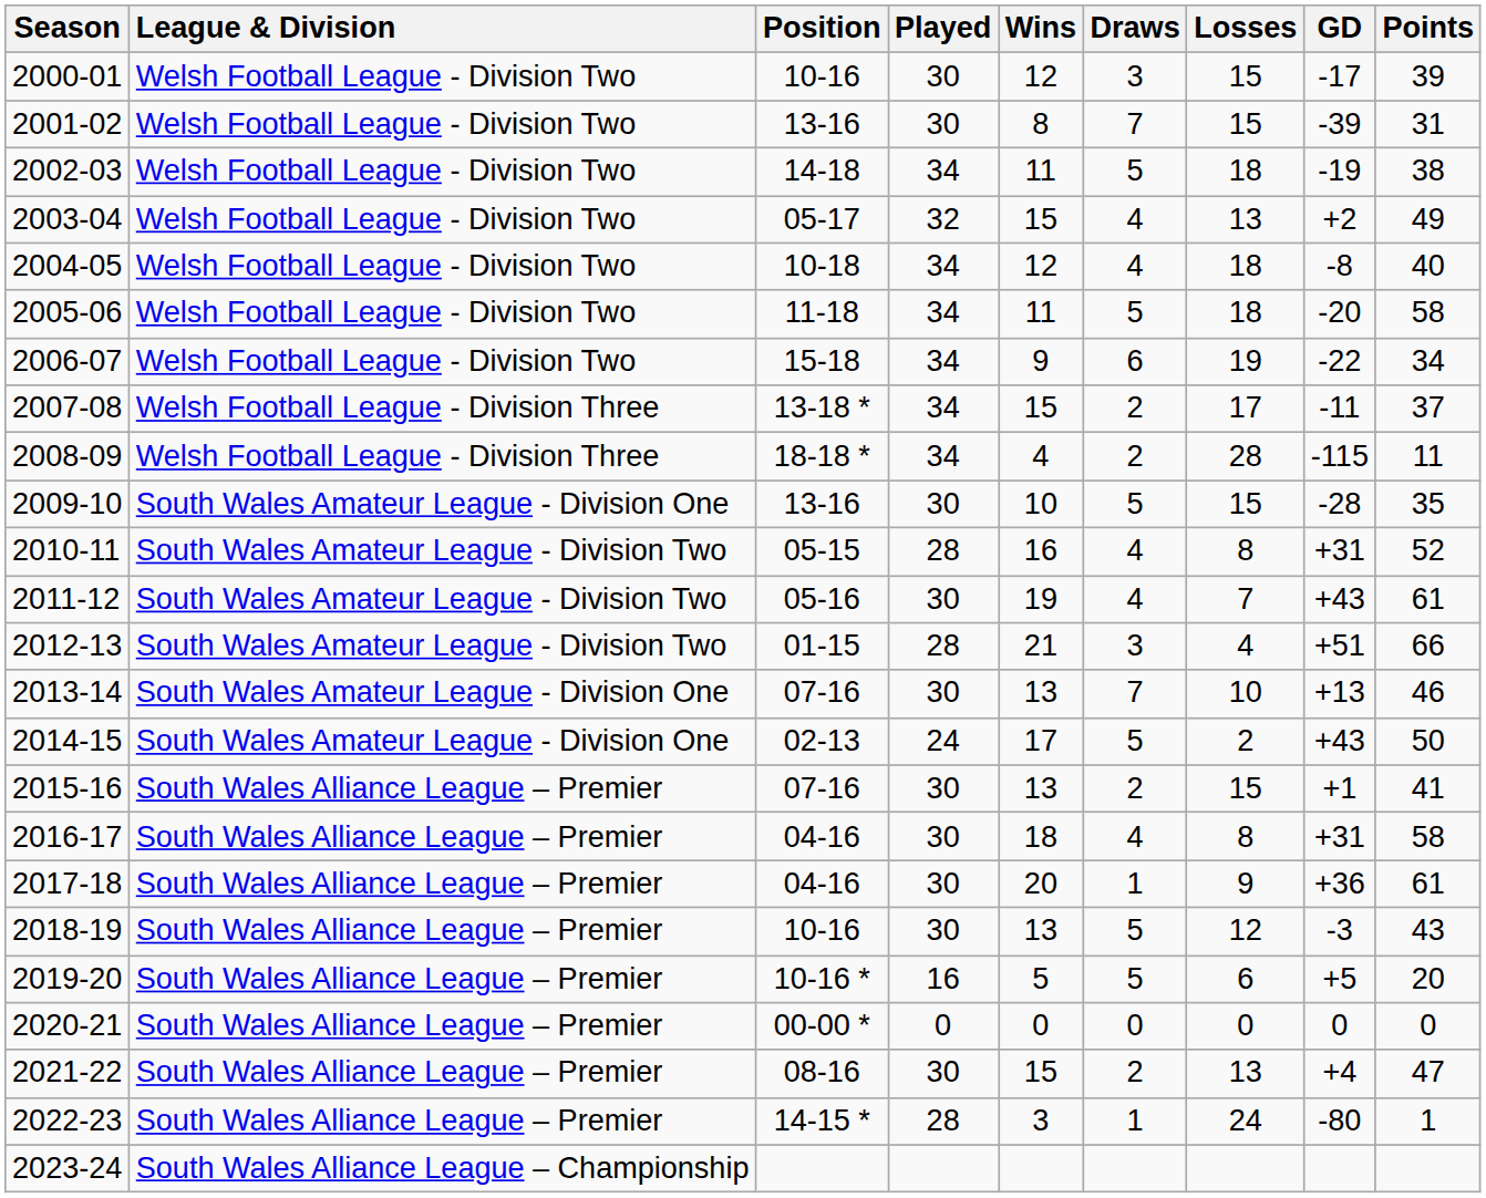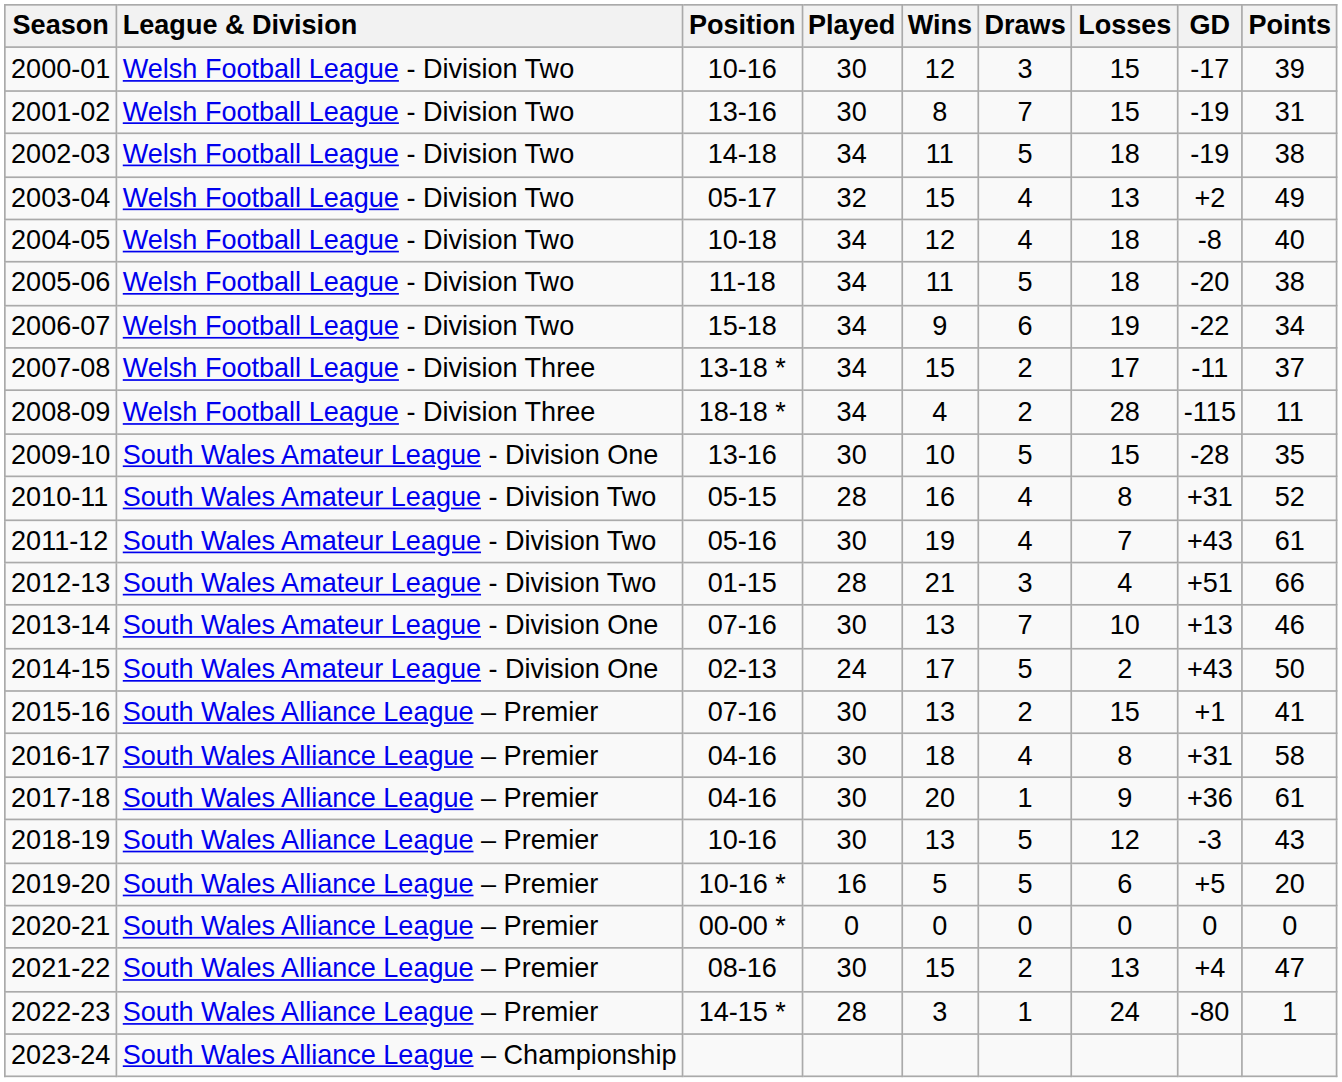 <table class="wikitable">
 <tr>
 <th>Season</th>
 <th style="text-align:left">League & Division</th>
 <th>Position</th>
 <th>Played</th>
 <th>Wins</th>
 <th>Draws</th>
 <th>Losses</th>
 <th>GD</th>
 <th>Points</th>
 </tr>
 <tr>
 <td style="text-align:left">2000-01</td>
 <td style="text-align:left"><a href='#'>Welsh Football League</a> - Division Two</td>
 <td style="text-align:center">10-16</td>
 <td style="text-align:center">30</td>
 <td style="text-align:center">12</td>
 <td style="text-align:center">3</td>
 <td style="text-align:center">15</td>
 <td style="text-align:center">-17</td>
 <td style="text-align:center">39</td>
 </tr>
 <tr>
 <td style="text-align:left">2001-02</td>
 <td style="text-align:left"><a href='#'>Welsh Football League</a> - Division Two</td>
 <td style="text-align:center">13-16</td>
 <td style="text-align:center">30</td>
 <td style="text-align:center">8</td>
 <td style="text-align:center">7</td>
 <td style="text-align:center">15</td>
-<td style="text-align:center">-39</td>
+<td style="text-align:center">-19</td>
 <td style="text-align:center">31</td>
 </tr>
 <tr>
 <td style="text-align:left">2002-03</td>
 <td style="text-align:left"><a href='#'>Welsh Football League</a> - Division Two</td>
 <td style="text-align:center">14-18</td>
 <td style="text-align:center">34</td>
 <td style="text-align:center">11</td>
 <td style="text-align:center">5</td>
 <td style="text-align:center">18</td>
 <td style="text-align:center">-19</td>
 <td style="text-align:center">38</td>
 </tr>
 <tr>
 <td style="text-align:left">2003-04</td>
 <td style="text-align:left"><a href='#'>Welsh Football League</a> - Division Two</td>
 <td style="text-align:center">05-17</td>
 <td style="text-align:center">32</td>
 <td style="text-align:center">15</td>
 <td style="text-align:center">4</td>
 <td style="text-align:center">13</td>
 <td style="text-align:center">+2</td>
 <td style="text-align:center">49</td>
 </tr>
 <tr>
 <td style="text-align:left">2004-05</td>
 <td style="text-align:left"><a href='#'>Welsh Football League</a> - Division Two</td>
 <td style="text-align:center">10-18</td>
 <td style="text-align:center">34</td>
 <td style="text-align:center">12</td>
 <td style="text-align:center">4</td>
 <td style="text-align:center">18</td>
 <td style="text-align:center">-8</td>
 <td style="text-align:center">40</td>
 </tr>
 <tr>
 <td style="text-align:left">2005-06</td>
 <td style="text-align:left"><a href='#'>Welsh Football League</a> - Division Two</td>
 <td style="text-align:center">11-18</td>
 <td style="text-align:center">34</td>
 <td style="text-align:center">11</td>
 <td style="text-align:center">5</td>
 <td style="text-align:center">18</td>
 <td style="text-align:center">-20</td>
-<td style="text-align:center">58</td>
+<td style="text-align:center">38</td>
 </tr>
 <tr>
 <td style="text-align:left">2006-07</td>
 <td style="text-align:left"><a href='#'>Welsh Football League</a> - Division Two</td>
 <td style="text-align:center">15-18</td>
 <td style="text-align:center">34</td>
 <td style="text-align:center">9</td>
 <td style="text-align:center">6</td>
 <td style="text-align:center">19</td>
 <td style="text-align:center">-22</td>
 <td style="text-align:center">34</td>
 </tr>
 <tr>
 <td style="text-align:left">2007-08</td>
 <td style="text-align:left"><a href='#'>Welsh Football League</a> - Division Three</td>
 <td style="text-align:center">13-18 *</td>
 <td style="text-align:center">34</td>
 <td style="text-align:center">15</td>
 <td style="text-align:center">2</td>
 <td style="text-align:center">17</td>
 <td style="text-align:center">-11</td>
 <td style="text-align:center">37</td>
 </tr>
 <tr>
 <td style="text-align:left">2008-09</td>
 <td style="text-align:left"><a href='#'>Welsh Football League</a> - Division Three</td>
 <td style="text-align:center">18-18 *</td>
 <td style="text-align:center">34</td>
 <td style="text-align:center">4</td>
 <td style="text-align:center">2</td>
 <td style="text-align:center">28</td>
 <td style="text-align:center">-115</td>
 <td style="text-align:center">11</td>
 </tr>
 <tr>
 <td style="text-align:left">2009-10</td>
 <td style="text-align:left"><a href='#'>South Wales Amateur League</a> - Division One</td>
 <td style="text-align:center">13-16</td>
 <td style="text-align:center">30</td>
 <td style="text-align:center">10</td>
 <td style="text-align:center">5</td>
 <td style="text-align:center">15</td>
 <td style="text-align:center">-28</td>
 <td style="text-align:center">35</td>
 </tr>
 <tr>
 <td style="text-align:left">2010-11</td>
 <td style="text-align:left"><a href='#'>South Wales Amateur League</a> - Division Two</td>
 <td style="text-align:center">05-15</td>
 <td style="text-align:center">28</td>
 <td style="text-align:center">16</td>
 <td style="text-align:center">4</td>
 <td style="text-align:center">8</td>
 <td style="text-align:center">+31</td>
 <td style="text-align:center">52</td>
 </tr>
 <tr>
 <td style="text-align:left">2011-12</td>
 <td style="text-align:left"><a href='#'>South Wales Amateur League</a> - Division Two</td>
 <td style="text-align:center">05-16</td>
 <td style="text-align:center">30</td>
 <td style="text-align:center">19</td>
 <td style="text-align:center">4</td>
 <td style="text-align:center">7</td>
 <td style="text-align:center">+43</td>
 <td style="text-align:center">61</td>
 </tr>
 <tr>
 <td style="text-align:left">2012-13</td>
 <td style="text-align:left"><a href='#'>South Wales Amateur League</a> - Division Two</td>
 <td style="text-align:center">01-15</td>
 <td style="text-align:center">28</td>
 <td style="text-align:center">21</td>
 <td style="text-align:center">3</td>
 <td style="text-align:center">4</td>
 <td style="text-align:center">+51</td>
 <td style="text-align:center">66</td>
 </tr>
 <tr>
 <td style="text-align:left">2013-14</td>
 <td style="text-align:left"><a href='#'>South Wales Amateur League</a> - Division One</td>
 <td style="text-align:center">07-16</td>
 <td style="text-align:center">30</td>
 <td style="text-align:center">13</td>
 <td style="text-align:center">7</td>
 <td style="text-align:center">10</td>
 <td style="text-align:center">+13</td>
 <td style="text-align:center">46</td>
 </tr>
 <tr>
 <td style="text-align:left">2014-15</td>
 <td style="text-align:left"><a href='#'>South Wales Amateur League</a> - Division One</td>
 <td style="text-align:center">02-13</td>
 <td style="text-align:center">24</td>
 <td style="text-align:center">17</td>
 <td style="text-align:center">5</td>
 <td style="text-align:center">2</td>
 <td style="text-align:center">+43</td>
 <td style="text-align:center">50</td>
 </tr>
 <tr>
 <td style="text-align:left">2015-16</td>
 <td style="text-align:left"><a href='#'>South Wales Alliance League</a> – Premier</td>
 <td style="text-align:center">07-16</td>
 <td style="text-align:center">30</td>
 <td style="text-align:center">13</td>
 <td style="text-align:center">2</td>
 <td style="text-align:center">15</td>
 <td style="text-align:center">+1</td>
 <td style="text-align:center">41</td>
 </tr>
 <tr>
 <td style="text-align:left">2016-17</td>
 <td style="text-align:left"><a href='#'>South Wales Alliance League</a> – Premier</td>
 <td style="text-align:center">04-16</td>
 <td style="text-align:center">30</td>
 <td style="text-align:center">18</td>
 <td style="text-align:center">4</td>
 <td style="text-align:center">8</td>
 <td style="text-align:center">+31</td>
 <td style="text-align:center">58</td>
 </tr>
 <tr>
 <td style="text-align:left">2017-18</td>
 <td style="text-align:left"><a href='#'>South Wales Alliance League</a> – Premier</td>
 <td style="text-align:center">04-16</td>
 <td style="text-align:center">30</td>
 <td style="text-align:center">20</td>
 <td style="text-align:center">1</td>
 <td style="text-align:center">9</td>
 <td style="text-align:center">+36</td>
 <td style="text-align:center">61</td>
 </tr>
 <tr>
 <td style="text-align:left">2018-19</td>
 <td style="text-align:left"><a href='#'>South Wales Alliance League</a> – Premier</td>
 <td style="text-align:center">10-16</td>
 <td style="text-align:center">30</td>
 <td style="text-align:center">13</td>
 <td style="text-align:center">5</td>
 <td style="text-align:center">12</td>
 <td style="text-align:center">-3</td>
 <td style="text-align:center">43</td>
 </tr>
 <tr>
 <td style="text-align:left">2019-20</td>
 <td style="text-align:left"><a href='#'>South Wales Alliance League</a> – Premier</td>
 <td style="text-align:center">10-16 *</td>
 <td style="text-align:center">16</td>
 <td style="text-align:center">5</td>
 <td style="text-align:center">5</td>
 <td style="text-align:center">6</td>
 <td style="text-align:center">+5</td>
 <td style="text-align:center">20</td>
 </tr>
 <tr>
 <td style="text-align:left">2020-21</td>
 <td style="text-align:left"><a href='#'>South Wales Alliance League</a> – Premier</td>
 <td style="text-align:center">00-00 *</td>
 <td style="text-align:center">0</td>
 <td style="text-align:center">0</td>
 <td style="text-align:center">0</td>
 <td style="text-align:center">0</td>
 <td style="text-align:center">0</td>
 <td style="text-align:center">0</td>
 </tr>
 <tr>
 <td style="text-align:left">2021-22</td>
 <td style="text-align:left"><a href='#'>South Wales Alliance League</a> – Premier</td>
 <td style="text-align:center">08-16</td>
 <td style="text-align:center">30</td>
 <td style="text-align:center">15</td>
 <td style="text-align:center">2</td>
 <td style="text-align:center">13</td>
 <td style="text-align:center">+4</td>
 <td style="text-align:center">47</td>
 </tr>
 <tr>
 <td style="text-align:left">2022-23</td>
 <td style="text-align:left"><a href='#'>South Wales Alliance League</a> – Premier</td>
 <td style="text-align:center">14-15 *</td>
 <td style="text-align:center">28</td>
 <td style="text-align:center">3</td>
 <td style="text-align:center">1</td>
 <td style="text-align:center">24</td>
 <td style="text-align:center">-80</td>
 <td style="text-align:center">1</td>
 </tr>
 <tr>
 <td style="text-align:left">2023-24</td>
 <td style="text-align:left"><a href='#'>South Wales Alliance League</a> – Championship</td>
 <td style="text-align:center"></td>
 <td style="text-align:center"></td>
 <td style="text-align:center"></td>
 <td style="text-align:center"></td>
 <td style="text-align:center"></td>
 <td style="text-align:center"></td>
 <td style="text-align:center"></td>
 </tr>
 </table>
